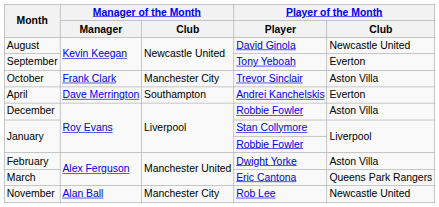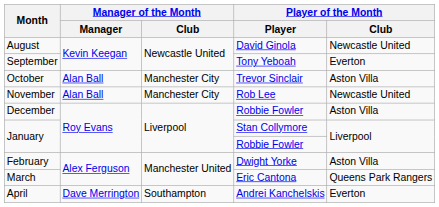 <table class="wikitable">
 <tr>
 <th rowspan="2">Month</th>
 <th colspan="2"><a href='#'>Manager of the Month</a></th>
 <th colspan="2"><a href='#'>Player of the Month</a></th>
 </tr>
 <tr>
 <th>Manager</th>
 <th>Club</th>
 <th>Player</th>
 <th>Club</th>
 </tr>
 <tr>
 <td>August</td>
 <td rowspan="2"> <a href='#'>Kevin Keegan</a></td>
 <td rowspan="2">Newcastle United</td>
 <td> <a href='#'>David Ginola</a></td>
 <td>Newcastle United</td>
 </tr>
 <tr>
 <td>September</td>
 <td> <a href='#'>Tony Yeboah</a></td>
 <td>Everton</td>
 </tr>
 <tr>
 <td>October</td>
-<td> <a href='#'>Frank Clark</a></td>
+<td> <a href='#'>Alan Ball</a></td>
 <td>Manchester City</td>
 <td> <a href='#'>Trevor Sinclair</a></td>
 <td>Aston Villa</td>
 </tr>
 <tr>
-<td>April</td>
-<td> <a href='#'>Dave Merrington</a></td>
-<td>Southampton</td>
-<td> <a href='#'>Andrei Kanchelskis</a></td>
-<td>Everton</td>
+<td>November</td>
+<td> <a href='#'>Alan Ball</a></td>
+<td>Manchester City</td>
+<td> <a href='#'>Rob Lee</a></td>
+<td>Newcastle United</td>
 </tr>
 <tr>
 <td>December</td>
 <td rowspan=3> <a href='#'>Roy Evans</a></td>
 <td rowspan=3>Liverpool</td>
 <td> <a href='#'>Robbie Fowler</a></td>
 <td>Aston Villa</td>
 </tr>
 <tr>
 <td rowspan=2>January</td>
 <td> <a href='#'>Stan Collymore</a></td>
 <td rowspan=2>Liverpool</td>
 </tr>
 <tr>
 <td> <a href='#'>Robbie Fowler</a></td>
 </tr>
 <tr>
 <td>February</td>
 <td rowspan=2> <a href='#'>Alex Ferguson</a></td>
 <td rowspan=2>Manchester United</td>
 <td> <a href='#'>Dwight Yorke</a></td>
 <td>Aston Villa</td>
 </tr>
 <tr>
 <td>March</td>
 <td> <a href='#'>Eric Cantona</a></td>
 <td>Queens Park Rangers</td>
 </tr>
 <tr>
-<td>November</td>
-<td> <a href='#'>Alan Ball</a></td>
-<td>Manchester City</td>
-<td> <a href='#'>Rob Lee</a></td>
-<td>Newcastle United</td>
+<td>April</td>
+<td> <a href='#'>Dave Merrington</a></td>
+<td>Southampton</td>
+<td> <a href='#'>Andrei Kanchelskis</a></td>
+<td>Everton</td>
 </tr>
 </table>
